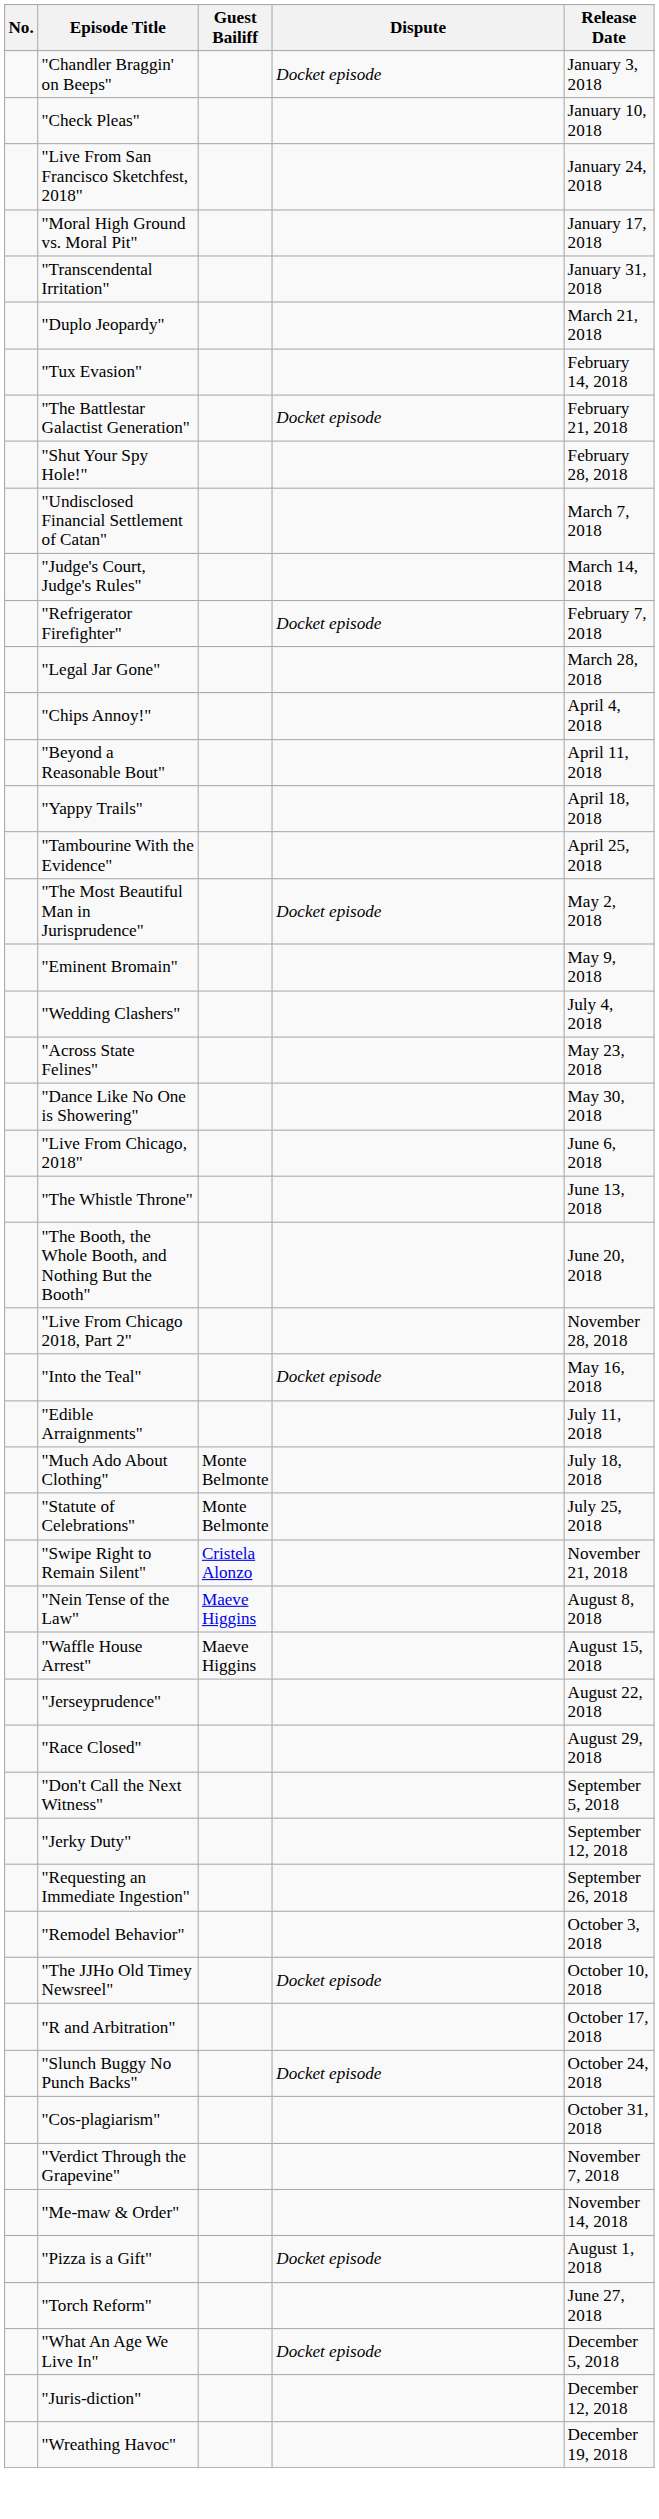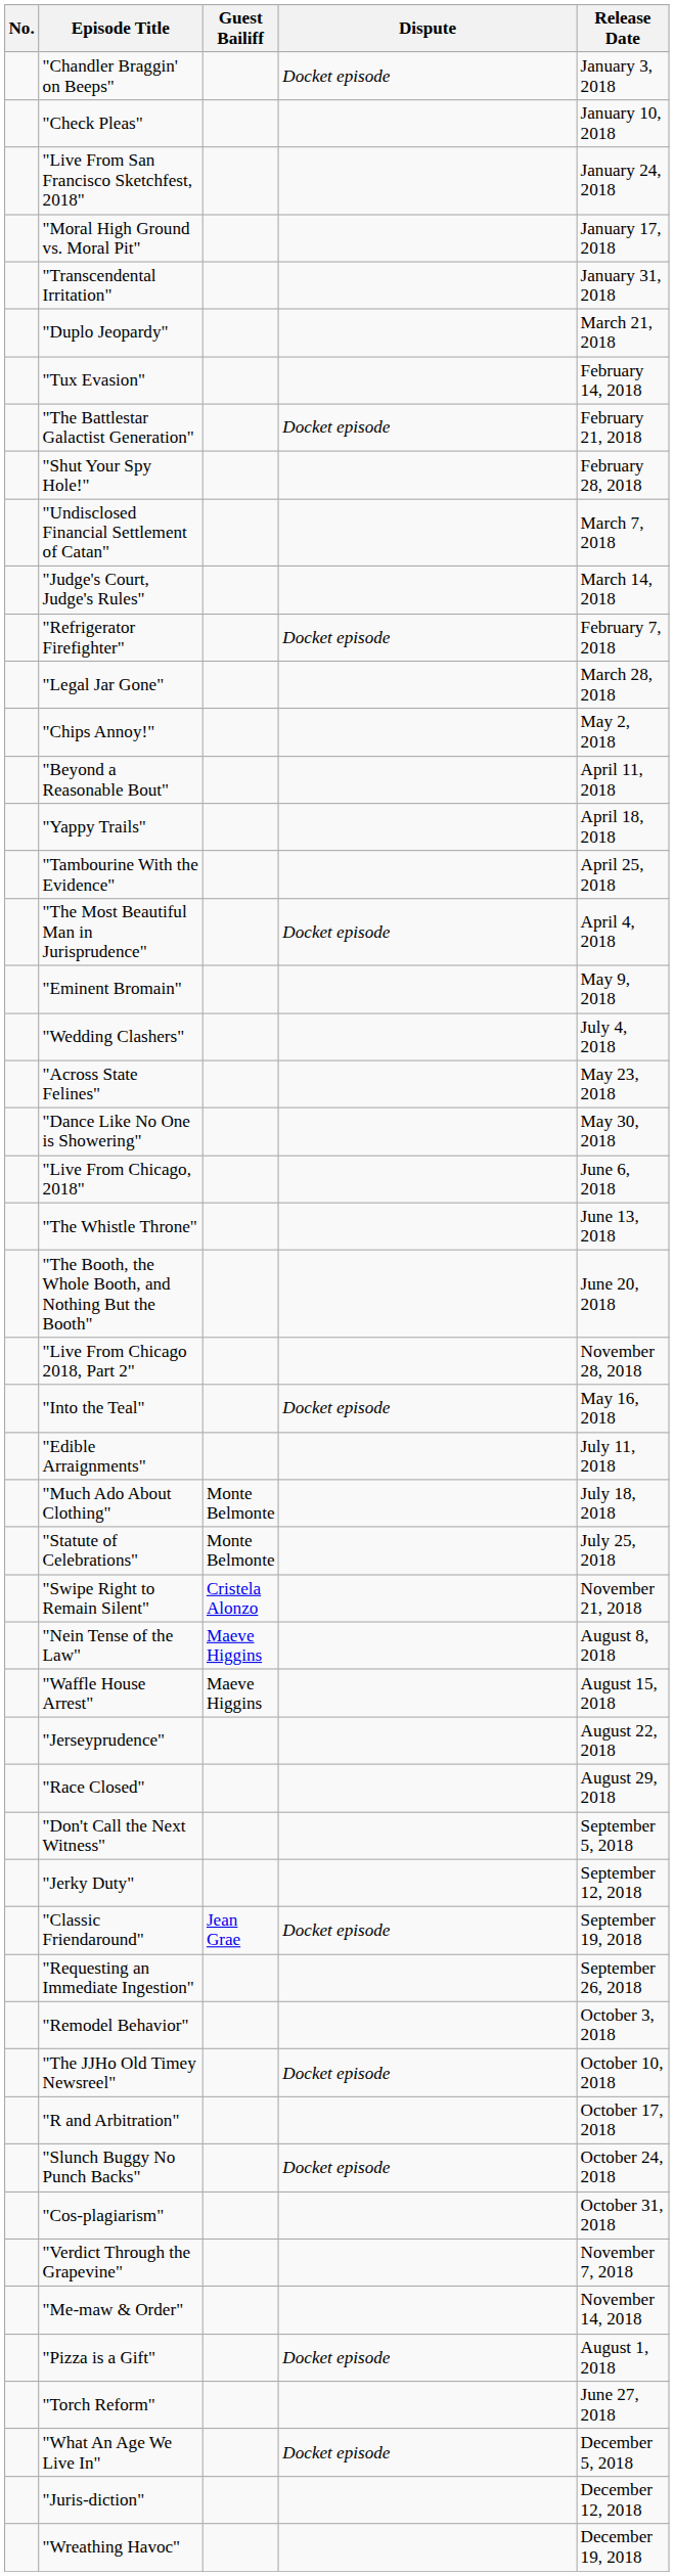 <table class="wikitable">
 <tr>
 <th width="4%">No.</th>
 <th width="25%">Episode Title</th>
 <th width="10%">Guest Bailiff</th>
 <th width="47%">Dispute</th>
 <th width="14%">Release Date</th>
 </tr>
 <tr>
 <td></td>
 <td>"Chandler Braggin' on Beeps"</td>
 <td></td>
 <td><em>Docket episode</em></td>
 <td>January 3, 2018</td>
 </tr>
 <tr>
 <td></td>
 <td>"Check Pleas"</td>
 <td></td>
 <td></td>
 <td>January 10, 2018</td>
 </tr>
 <tr>
 <td></td>
 <td>"Live From San Francisco Sketchfest, 2018"</td>
 <td></td>
 <td></td>
 <td>January 24, 2018</td>
 </tr>
 <tr>
 <td></td>
 <td>"Moral High Ground vs. Moral Pit"</td>
 <td></td>
 <td></td>
 <td>January 17, 2018</td>
 </tr>
 <tr>
 <td></td>
 <td>"Transcendental Irritation"</td>
 <td></td>
 <td></td>
 <td>January 31, 2018</td>
 </tr>
 <tr>
 <td></td>
 <td>"Duplo Jeopardy"</td>
 <td></td>
 <td></td>
 <td>March 21, 2018</td>
 </tr>
 <tr>
 <td></td>
 <td>"Tux Evasion"</td>
 <td></td>
 <td></td>
 <td>February 14, 2018</td>
 </tr>
 <tr>
 <td></td>
 <td>"The Battlestar Galactist Generation"</td>
 <td></td>
 <td><em>Docket episode</em></td>
 <td>February 21, 2018</td>
 </tr>
 <tr>
 <td></td>
 <td>"Shut Your Spy Hole!"</td>
 <td></td>
 <td></td>
 <td>February 28, 2018</td>
 </tr>
 <tr>
 <td></td>
 <td>"Undisclosed Financial Settlement of Catan"</td>
 <td></td>
 <td></td>
 <td>March 7, 2018</td>
 </tr>
 <tr>
 <td></td>
 <td>"Judge's Court, Judge's Rules"</td>
 <td></td>
 <td></td>
 <td>March 14, 2018</td>
 </tr>
 <tr>
 <td></td>
 <td>"Refrigerator Firefighter"</td>
 <td></td>
 <td><em>Docket episode</em></td>
 <td>February 7, 2018</td>
 </tr>
 <tr>
 <td></td>
 <td>"Legal Jar Gone"</td>
 <td></td>
 <td></td>
 <td>March 28, 2018</td>
 </tr>
 <tr>
 <td></td>
 <td>"Chips Annoy!"</td>
 <td></td>
 <td></td>
-<td>April 4, 2018</td>
+<td>May 2, 2018</td>
 </tr>
 <tr>
 <td></td>
 <td>"Beyond a Reasonable Bout"</td>
 <td></td>
 <td></td>
 <td>April 11, 2018</td>
 </tr>
 <tr>
 <td></td>
 <td>"Yappy Trails"</td>
 <td></td>
 <td></td>
 <td>April 18, 2018</td>
 </tr>
 <tr>
 <td></td>
 <td>"Tambourine With the Evidence"</td>
 <td></td>
 <td></td>
 <td>April 25, 2018</td>
 </tr>
 <tr>
 <td></td>
 <td>"The Most Beautiful Man in Jurisprudence"</td>
 <td></td>
 <td><em>Docket episode</em></td>
-<td>May 2, 2018</td>
+<td>April 4, 2018</td>
 </tr>
 <tr>
 <td></td>
 <td>"Eminent Bromain"</td>
 <td></td>
 <td></td>
 <td>May 9, 2018</td>
 </tr>
 <tr>
 <td></td>
 <td>"Wedding Clashers"</td>
 <td></td>
 <td></td>
 <td>July 4, 2018</td>
 </tr>
 <tr>
 <td></td>
 <td>"Across State Felines"</td>
 <td></td>
 <td></td>
 <td>May 23, 2018</td>
 </tr>
 <tr>
 <td></td>
 <td>"Dance Like No One is Showering"</td>
 <td></td>
 <td></td>
 <td>May 30, 2018</td>
 </tr>
 <tr>
 <td></td>
 <td>"Live From Chicago, 2018"</td>
 <td></td>
 <td></td>
 <td>June 6, 2018</td>
 </tr>
 <tr>
 <td></td>
 <td>"The Whistle Throne"</td>
 <td></td>
 <td></td>
 <td>June 13, 2018</td>
 </tr>
 <tr>
 <td></td>
 <td>"The Booth, the Whole Booth, and Nothing But the Booth"</td>
 <td></td>
 <td></td>
 <td>June 20, 2018</td>
 </tr>
 <tr>
 <td></td>
 <td>"Live From Chicago 2018, Part 2"</td>
 <td></td>
 <td></td>
 <td>November 28, 2018</td>
 </tr>
 <tr>
 <td></td>
 <td>"Into the Teal"</td>
 <td></td>
 <td><em>Docket episode</em></td>
 <td>May 16, 2018</td>
 </tr>
 <tr>
 <td></td>
 <td>"Edible Arraignments"</td>
 <td></td>
 <td></td>
 <td>July 11, 2018</td>
 </tr>
 <tr>
 <td></td>
 <td>"Much Ado About Clothing"</td>
 <td>Monte Belmonte</td>
 <td></td>
 <td>July 18, 2018</td>
 </tr>
 <tr>
 <td></td>
 <td>"Statute of Celebrations"</td>
 <td>Monte Belmonte</td>
 <td></td>
 <td>July 25, 2018</td>
 </tr>
 <tr>
 <td></td>
 <td>"Swipe Right to Remain Silent"</td>
 <td><a href='#'>Cristela Alonzo</a></td>
 <td></td>
 <td>November 21, 2018</td>
 </tr>
 <tr>
 <td></td>
 <td>"Nein Tense of the Law"</td>
 <td><a href='#'>Maeve Higgins</a></td>
 <td></td>
 <td>August 8, 2018</td>
 </tr>
 <tr>
 <td></td>
 <td>"Waffle House Arrest"</td>
 <td>Maeve Higgins</td>
 <td></td>
 <td>August 15, 2018</td>
 </tr>
 <tr>
 <td></td>
 <td>"Jerseyprudence"</td>
 <td></td>
 <td></td>
 <td>August 22, 2018</td>
 </tr>
 <tr>
 <td></td>
 <td>"Race Closed"</td>
 <td></td>
 <td></td>
 <td>August 29, 2018</td>
 </tr>
 <tr>
 <td></td>
 <td>"Don't Call the Next Witness"</td>
 <td></td>
 <td></td>
 <td>September 5, 2018</td>
 </tr>
 <tr>
 <td></td>
 <td>"Jerky Duty"</td>
 <td></td>
 <td></td>
 <td>September 12, 2018</td>
 </tr>
 <tr>
 <td></td>
+<td>"Classic Friendaround"</td>
+<td><a href='#'>Jean Grae</a></td>
+<td><em>Docket episode</em></td>
+<td>September 19, 2018</td>
+</tr>
+<tr>
+<td></td>
 <td>"Requesting an Immediate Ingestion"</td>
 <td></td>
 <td></td>
 <td>September 26, 2018</td>
 </tr>
 <tr>
 <td></td>
 <td>"Remodel Behavior"</td>
 <td></td>
 <td></td>
 <td>October 3, 2018</td>
 </tr>
 <tr>
 <td></td>
 <td>"The JJHo Old Timey Newsreel"</td>
 <td></td>
 <td><em>Docket episode</em></td>
 <td>October 10, 2018</td>
 </tr>
 <tr>
 <td></td>
 <td>"R and Arbitration"</td>
 <td></td>
 <td></td>
 <td>October 17, 2018</td>
 </tr>
 <tr>
 <td></td>
 <td>"Slunch Buggy No Punch Backs"</td>
 <td></td>
 <td><em>Docket episode</em></td>
 <td>October 24, 2018</td>
 </tr>
 <tr>
 <td></td>
 <td>"Cos-plagiarism"</td>
 <td></td>
 <td></td>
 <td>October 31, 2018</td>
 </tr>
 <tr>
 <td></td>
 <td>"Verdict Through the Grapevine"</td>
 <td></td>
 <td></td>
 <td>November 7, 2018</td>
 </tr>
 <tr>
 <td></td>
 <td>"Me-maw & Order"</td>
 <td></td>
 <td></td>
 <td>November 14, 2018</td>
 </tr>
 <tr>
 <td></td>
 <td>"Pizza is a Gift"</td>
 <td></td>
 <td><em>Docket episode</em></td>
 <td>August 1, 2018</td>
 </tr>
 <tr>
 <td></td>
 <td>"Torch Reform"</td>
 <td></td>
 <td></td>
 <td>June 27, 2018</td>
 </tr>
 <tr>
 <td></td>
 <td>"What An Age We Live In"</td>
 <td></td>
 <td><em>Docket episode</em></td>
 <td>December 5, 2018</td>
 </tr>
 <tr>
 <td></td>
 <td>"Juris-diction"</td>
 <td></td>
 <td></td>
 <td>December 12, 2018</td>
 </tr>
 <tr>
 <td></td>
 <td>"Wreathing Havoc"</td>
 <td></td>
 <td></td>
 <td>December 19, 2018</td>
 </tr>
 </table>
